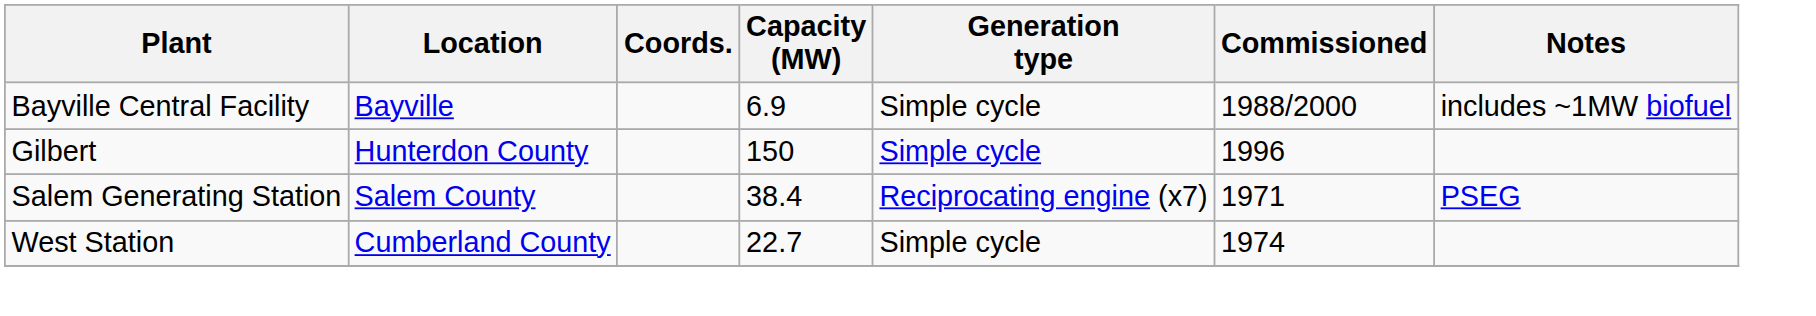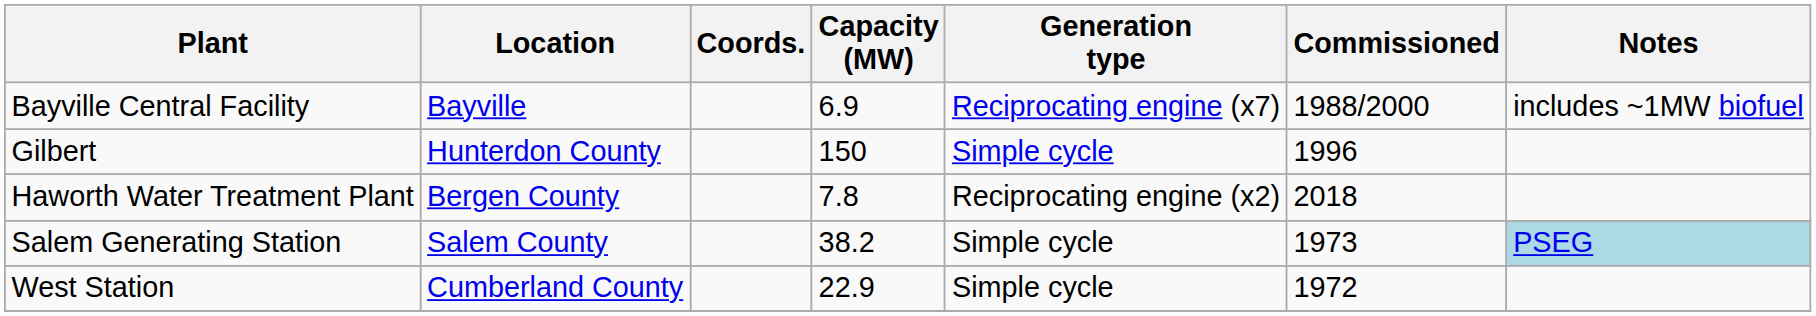 <table class="wikitable sortable">
 <tr>
 <th>Plant</th>
 <th>Location</th>
 <th>Coords.</th>
 <th>Capacity<br>(MW)</th>
 <th>Generation<br>type</th>
 <th>Commissioned</th>
 <th>Notes</th>
 </tr>
 <tr>
 <td>Bayville Central Facility</td>
 <td><a href='#'>Bayville</a></td>
 <td></td>
 <td>6.9</td>
-<td>Simple cycle</td>
+<td><a href='#'>Reciprocating engine</a> (x7)</td>
 <td>1988/2000</td>
 <td>includes ~1MW <a href='#'>biofuel</a></td>
 </tr>
 <tr>
 <td>Gilbert</td>
 <td><a href='#'>Hunterdon County</a></td>
 <td></td>
 <td>150</td>
 <td><a href='#'>Simple cycle</a></td>
 <td>1996</td>
 <td></td>
 </tr>
 <tr>
+<td>Haworth Water Treatment Plant</td>
+<td><a href='#'>Bergen County</a></td>
+<td></td>
+<td>7.8</td>
+<td>Reciprocating engine (x2)</td>
+<td>2018</td>
+<td></td>
+</tr>
+<tr>
 <td>Salem Generating Station</td>
 <td><a href='#'>Salem County</a></td>
 <td></td>
-<td>38.4</td>
-<td><a href='#'>Reciprocating engine</a> (x7)</td>
-<td>1971</td>
-<td><a href='#'>PSEG</a></td>
+<td>38.2</td>
+<td>Simple cycle</td>
+<td>1973</td>
+<td style="background: lightblue;"><a href='#'>PSEG</a></td>
 </tr>
 <tr>
 <td>West Station</td>
 <td><a href='#'>Cumberland County</a></td>
 <td></td>
-<td>22.7</td>
+<td>22.9</td>
 <td>Simple cycle</td>
-<td>1974</td>
+<td>1972</td>
 <td></td>
 </tr>
 <tr>
 </tr>
 </table>
